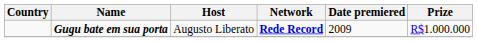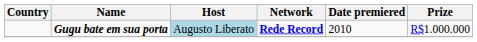 <table class="wikitable" style="text-align:left; line-height:15px">
 <tr>
 <th>Country</th>
 <th>Name</th>
 <th>Host</th>
 <th>Network</th>
 <th>Date premiered</th>
 <th>Prize</th>
 </tr>
 <tr>
 <td><strong></strong></td>
 <td><strong><em>Gugu bate em sua porta</em></strong></td>
-<td>Augusto Liberato</td>
+<td style="background: lightblue;">Augusto Liberato</td>
 <td><strong><a href='#'>Rede Record</a></strong></td>
-<td>2009</td>
+<td>2010</td>
 <td><a href='#'>R$</a>1.000.000</td>
 </tr>
 <tr>
 </tr>
 </table>
